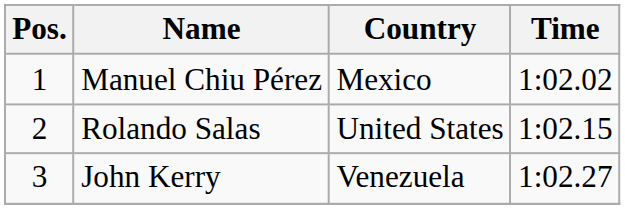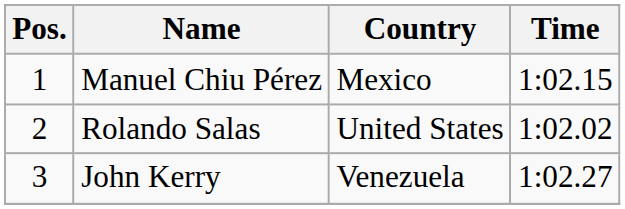 <table class="wikitable sortable">
 <tr>
 <th>Pos.</th>
 <th>Name</th>
 <th>Country</th>
 <th>Time</th>
 </tr>
 <tr>
 <td align="center">1</td>
 <td>Manuel Chiu Pérez</td>
 <td>Mexico</td>
-<td align="right">1:02.02</td>
+<td align="right">1:02.15</td>
 </tr>
 <tr>
 <td align="center">2</td>
 <td>Rolando Salas</td>
 <td>United States</td>
-<td align="right">1:02.15</td>
+<td align="right">1:02.02</td>
 </tr>
 <tr>
 <td align="center">3</td>
 <td>John Kerry</td>
 <td>Venezuela</td>
 <td align="right">1:02.27</td>
 </tr>
 <tr>
 </tr>
 </table>
